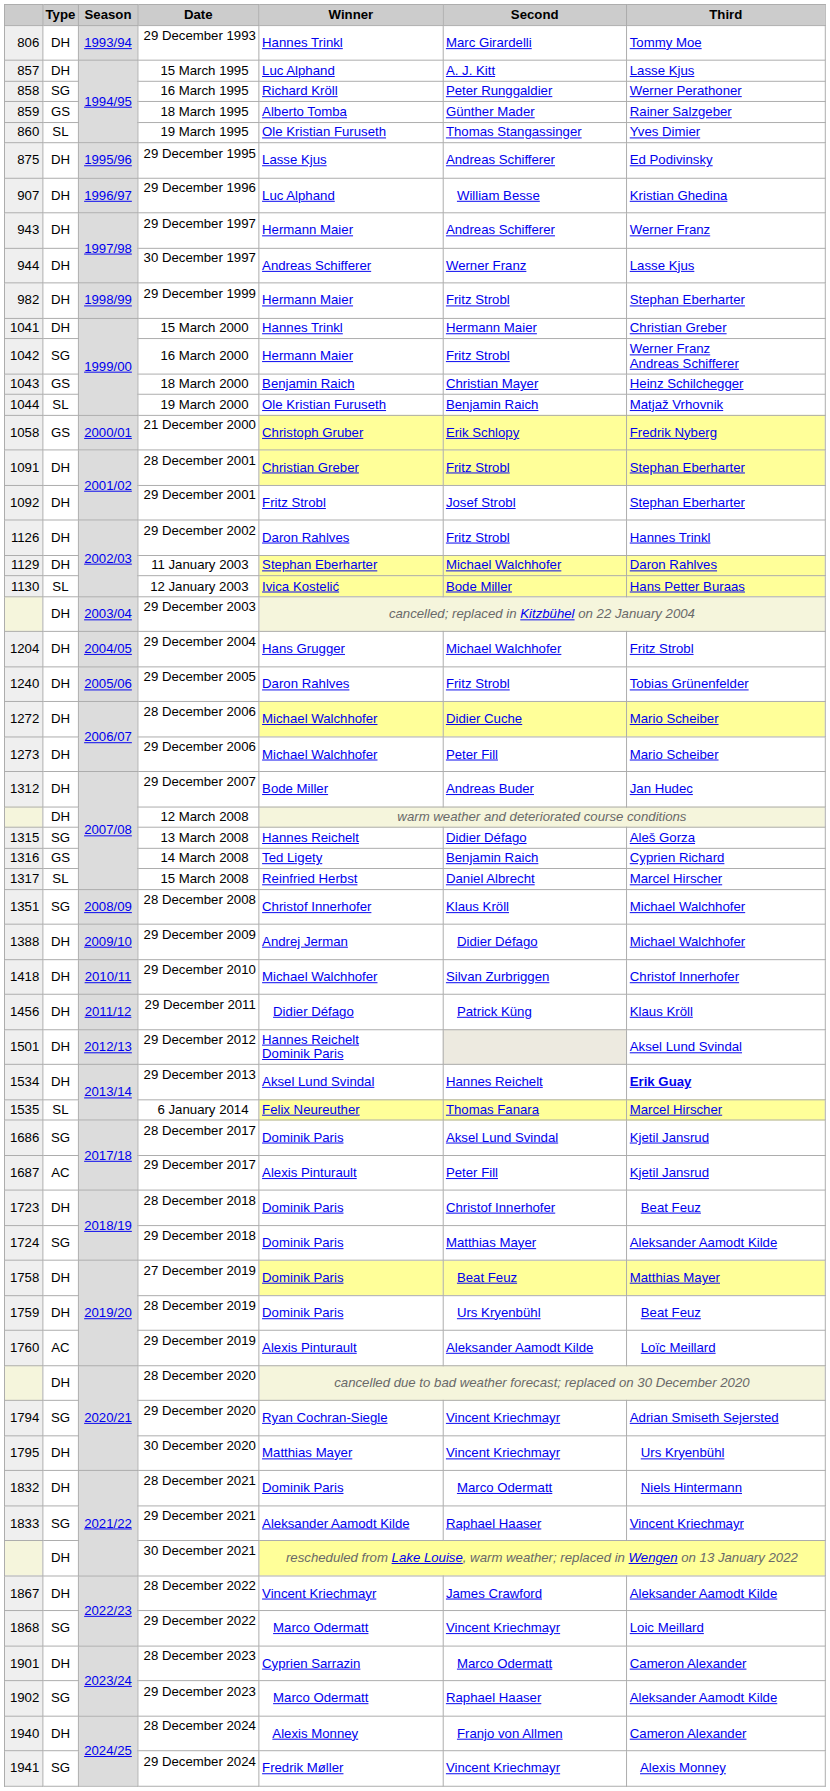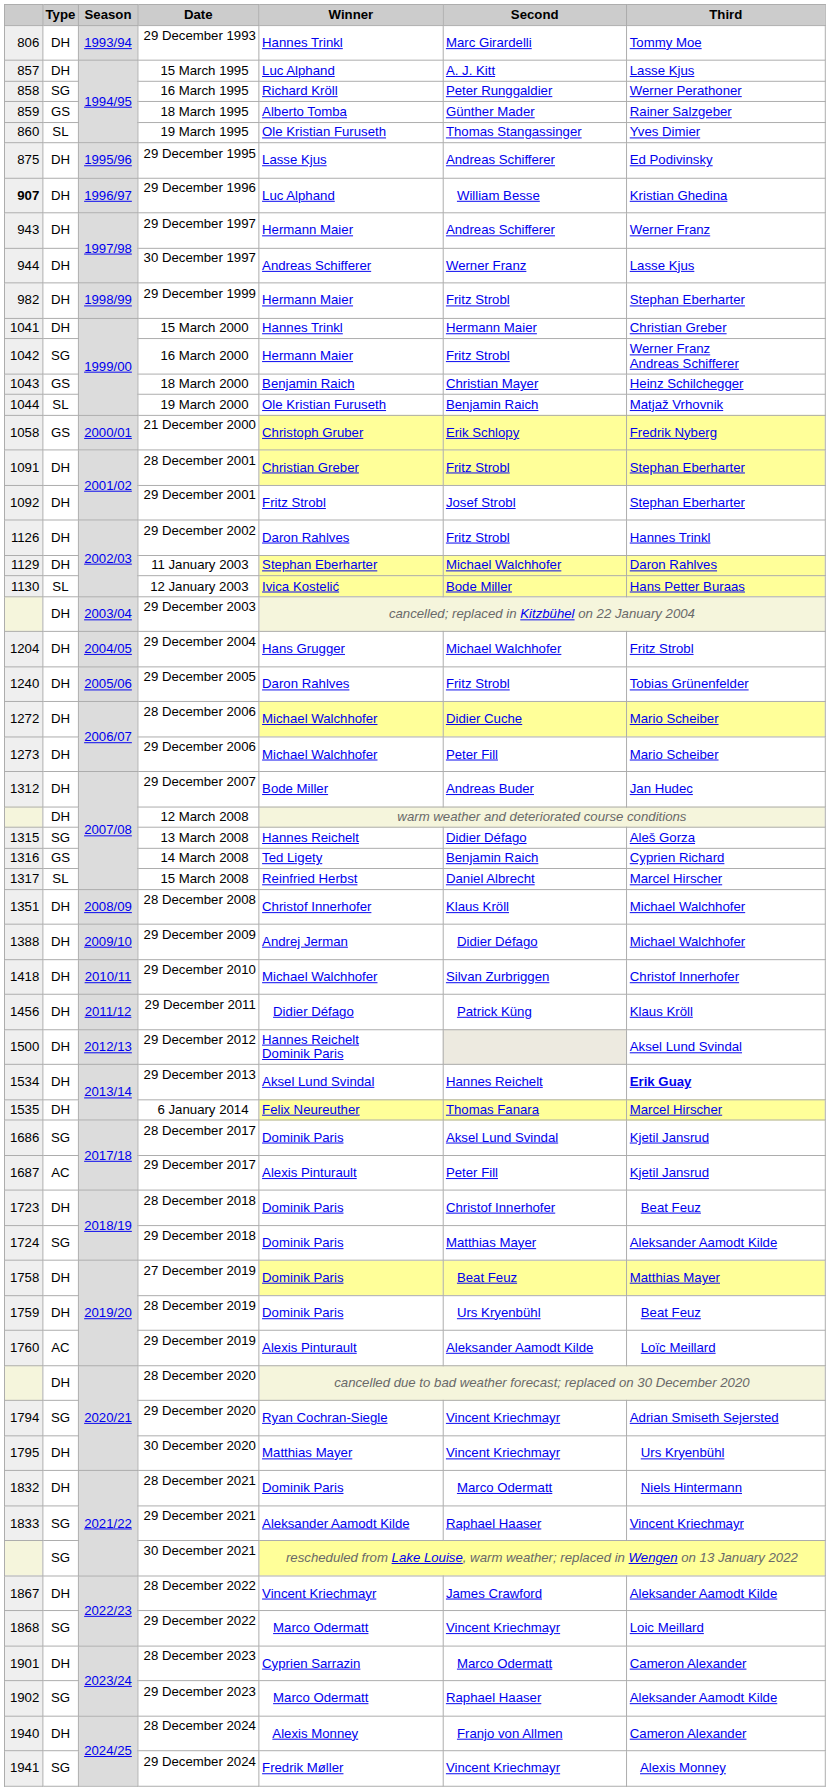 <table class="wikitable plainrowheaders" style="background:#fff; font-size:86%; line-height:15px; border:grey solid 1px; border-collapse:collapse;">
 <tr>
 <th style="background-color: #ccc;" width="33"></th>
 <th style="background-color: #ccc;" width="30">Type</th>
 <th style="background-color: #ccc;" width="55">Season</th>
 <th style="background-color: #ccc;" width="120">Date</th>
 <th style="background:#ccc;" width="185">Winner</th>
 <th style="background:#ccc;" width="185">Second</th>
 <th style="background:#ccc;" width="200">Third</th>
 </tr>
 <tr>
 <td align=right align=center bgcolor="#EFEFEF">806</td>
 <td align=center>DH</td>
 <td bgcolor=gainsboro align=center><a href='#'>1993/94</a></td>
 <td align=right>29 December 1993  </td>
 <td> <a href='#'>Hannes Trinkl</a></td>
 <td> <a href='#'>Marc Girardelli</a></td>
 <td> <a href='#'>Tommy Moe</a></td>
 </tr>
 <tr>
 <td align=right align=center bgcolor="#EFEFEF">857</td>
 <td align=center>DH</td>
 <td bgcolor=gainsboro align=center rowspan=4><a href='#'>1994/95</a></td>
 <td align=right>15 March 1995  </td>
 <td> <a href='#'>Luc Alphand</a></td>
 <td> <a href='#'>A. J. Kitt</a></td>
 <td> <a href='#'>Lasse Kjus</a></td>
 </tr>
 <tr>
 <td align=right align=center bgcolor="#EFEFEF">858</td>
 <td align=center>SG</td>
 <td align=right>16 March 1995  </td>
 <td> <a href='#'>Richard Kröll</a></td>
 <td> <a href='#'>Peter Runggaldier</a></td>
 <td> <a href='#'>Werner Perathoner</a></td>
 </tr>
 <tr>
 <td align=right align=center bgcolor="#EFEFEF">859</td>
 <td align=center>GS</td>
 <td align=right>18 March 1995  </td>
 <td> <a href='#'>Alberto Tomba</a></td>
 <td> <a href='#'>Günther Mader</a></td>
 <td> <a href='#'>Rainer Salzgeber</a></td>
 </tr>
 <tr>
 <td align=right align=center bgcolor="#EFEFEF">860</td>
 <td align=center>SL</td>
 <td align=right>19 March 1995  </td>
 <td> <a href='#'>Ole Kristian Furuseth</a></td>
 <td> <a href='#'>Thomas Stangassinger</a></td>
 <td> <a href='#'>Yves Dimier</a></td>
 </tr>
 <tr>
 <td align=right align=center bgcolor="#EFEFEF">875</td>
 <td align=center>DH</td>
 <td bgcolor=gainsboro align=center><a href='#'>1995/96</a></td>
 <td align=right>29 December 1995  </td>
 <td> <a href='#'>Lasse Kjus</a></td>
 <td> <a href='#'>Andreas Schifferer</a></td>
 <td> <a href='#'>Ed Podivinsky</a></td>
 </tr>
 <tr>
-<td align=right align=center bgcolor="#EFEFEF">907</td>
+<td align=right align=center bgcolor="#EFEFEF"><strong>907</strong></td>
 <td align=center>DH</td>
 <td bgcolor=gainsboro align=center><a href='#'>1996/97</a></td>
 <td align=right>29 December 1996  </td>
 <td> <a href='#'>Luc Alphand</a></td>
 <td>   <a href='#'>William Besse</a></td>
 <td> <a href='#'>Kristian Ghedina</a></td>
 </tr>
 <tr>
 <td align=right align=center bgcolor="#EFEFEF">943</td>
 <td align=center>DH</td>
 <td bgcolor=gainsboro align=center rowspan=2><a href='#'>1997/98</a></td>
 <td align=right>29 December 1997  </td>
 <td> <a href='#'>Hermann Maier</a></td>
 <td> <a href='#'>Andreas Schifferer</a></td>
 <td> <a href='#'>Werner Franz</a></td>
 </tr>
 <tr>
 <td align=right align=center bgcolor="#EFEFEF">944</td>
 <td align=center>DH</td>
 <td align=right>30 December 1997  </td>
 <td> <a href='#'>Andreas Schifferer</a></td>
 <td> <a href='#'>Werner Franz</a></td>
 <td> <a href='#'>Lasse Kjus</a></td>
 </tr>
 <tr>
 <td align=right align=center bgcolor="#EFEFEF">982</td>
 <td align=center>DH</td>
 <td bgcolor=gainsboro align=center><a href='#'>1998/99</a></td>
 <td align=right>29 December 1999  </td>
 <td> <a href='#'>Hermann Maier</a></td>
 <td> <a href='#'>Fritz Strobl</a></td>
 <td> <a href='#'>Stephan Eberharter</a></td>
 </tr>
 <tr>
 <td align=right align=center bgcolor="#EFEFEF">1041</td>
 <td align=center>DH</td>
 <td bgcolor=gainsboro align=center rowspan=4><a href='#'>1999/00</a></td>
 <td align=right>15 March 2000  </td>
 <td> <a href='#'>Hannes Trinkl</a></td>
 <td> <a href='#'>Hermann Maier</a></td>
 <td> <a href='#'>Christian Greber</a></td>
 </tr>
 <tr>
 <td align=right align=center bgcolor="#EFEFEF">1042</td>
 <td align=center>SG</td>
 <td align=right>16 March 2000  </td>
 <td> <a href='#'>Hermann Maier</a></td>
 <td> <a href='#'>Fritz Strobl</a></td>
 <td> <a href='#'>Werner Franz</a><br> <a href='#'>Andreas Schifferer</a></td>
 </tr>
 <tr>
 <td align=right align=center bgcolor="#EFEFEF">1043</td>
 <td align=center>GS</td>
 <td align=right>18 March 2000  </td>
 <td> <a href='#'>Benjamin Raich</a></td>
 <td> <a href='#'>Christian Mayer</a></td>
 <td> <a href='#'>Heinz Schilchegger</a></td>
 </tr>
 <tr>
 <td align=right align=center bgcolor="#EFEFEF">1044</td>
 <td align=center>SL</td>
 <td align=right>19 March 2000  </td>
 <td> <a href='#'>Ole Kristian Furuseth</a></td>
 <td> <a href='#'>Benjamin Raich</a></td>
 <td> <a href='#'>Matjaž Vrhovnik</a></td>
 </tr>
 <tr>
 <td align=right align=center bgcolor="#EFEFEF">1058</td>
 <td align=center>GS</td>
 <td bgcolor=gainsboro align=center><a href='#'>2000/01</a></td>
 <td align=right>21 December 2000  </td>
 <td bgcolor=#FFFF99> <a href='#'>Christoph Gruber</a></td>
 <td bgcolor=#FFFF99> <a href='#'>Erik Schlopy</a></td>
 <td bgcolor=#FFFF99> <a href='#'>Fredrik Nyberg</a></td>
 </tr>
 <tr>
 <td align=right align=center bgcolor="#EFEFEF">1091</td>
 <td align=center>DH</td>
 <td bgcolor=gainsboro align=center rowspan=2><a href='#'>2001/02</a></td>
 <td align=right>28 December 2001  </td>
 <td bgcolor=#FFFF99> <a href='#'>Christian Greber</a></td>
 <td bgcolor=#FFFF99> <a href='#'>Fritz Strobl</a></td>
 <td bgcolor=#FFFF99> <a href='#'>Stephan Eberharter</a></td>
 </tr>
 <tr>
 <td align=right align=center bgcolor="#EFEFEF">1092</td>
 <td align=center>DH</td>
 <td align=right>29 December 2001  </td>
 <td> <a href='#'>Fritz Strobl</a></td>
 <td> <a href='#'>Josef Strobl</a></td>
 <td> <a href='#'>Stephan Eberharter</a></td>
 </tr>
 <tr>
 <td align=right align=center bgcolor="#EFEFEF">1126</td>
 <td align=center>DH</td>
 <td bgcolor=gainsboro align=center rowspan=3><a href='#'>2002/03</a></td>
 <td align=right>29 December 2002  </td>
 <td> <a href='#'>Daron Rahlves</a></td>
 <td> <a href='#'>Fritz Strobl</a></td>
 <td> <a href='#'>Hannes Trinkl</a></td>
 </tr>
 <tr>
 <td align=right align=center bgcolor="#EFEFEF">1129</td>
 <td align=center>DH</td>
 <td align=right>11 January 2003  </td>
 <td bgcolor=#FFFF99> <a href='#'>Stephan Eberharter</a></td>
 <td bgcolor=#FFFF99> <a href='#'>Michael Walchhofer</a></td>
 <td bgcolor=#FFFF99> <a href='#'>Daron Rahlves</a></td>
 </tr>
 <tr>
 <td align=right align=center bgcolor="#EFEFEF">1130</td>
 <td align=center>SL</td>
 <td align=right>12 January 2003  </td>
 <td bgcolor=#FFFF99> <a href='#'>Ivica Kostelić</a></td>
 <td bgcolor=#FFFF99> <a href='#'>Bode Miller</a></td>
 <td bgcolor=#FFFF99> <a href='#'>Hans Petter Buraas</a></td>
 </tr>
 <tr>
 <td align=right align=center bgcolor="#F5F5DC"></td>
 <td align=center>DH</td>
 <td bgcolor=gainsboro align=center><a href='#'>2003/04</a></td>
 <td align=right>29 December 2003  </td>
 <td colspan=3 style=color:#696969 align=center bgcolor="F5F5DC"><em>cancelled; replaced in <a href='#'>Kitzbühel</a> on 22 January 2004</em></td>
 </tr>
 <tr>
 <td align=right align=center bgcolor="#EFEFEF">1204</td>
 <td align=center>DH</td>
 <td bgcolor=gainsboro align=center><a href='#'>2004/05</a></td>
 <td align=right>29 December 2004  </td>
 <td> <a href='#'>Hans Grugger</a></td>
 <td> <a href='#'>Michael Walchhofer</a></td>
 <td> <a href='#'>Fritz Strobl</a></td>
 </tr>
 <tr>
 <td align=right align=center bgcolor="#EFEFEF">1240</td>
 <td align=center>DH</td>
 <td bgcolor=gainsboro align=center><a href='#'>2005/06</a></td>
 <td align=right>29 December 2005  </td>
 <td> <a href='#'>Daron Rahlves</a></td>
 <td> <a href='#'>Fritz Strobl</a></td>
 <td> <a href='#'>Tobias Grünenfelder</a></td>
 </tr>
 <tr>
 <td align=right align=center bgcolor="#EFEFEF">1272</td>
 <td align=center>DH</td>
 <td bgcolor=gainsboro align=center rowspan=2><a href='#'>2006/07</a></td>
 <td align=right>28 December 2006  </td>
 <td bgcolor=#FFFF99> <a href='#'>Michael Walchhofer</a></td>
 <td bgcolor=#FFFF99> <a href='#'>Didier Cuche</a></td>
 <td bgcolor=#FFFF99> <a href='#'>Mario Scheiber</a></td>
 </tr>
 <tr>
 <td align=right align=center bgcolor="#EFEFEF">1273</td>
 <td align=center>DH</td>
 <td align=right>29 December 2006  </td>
 <td> <a href='#'>Michael Walchhofer</a></td>
 <td> <a href='#'>Peter Fill</a></td>
 <td> <a href='#'>Mario Scheiber</a></td>
 </tr>
 <tr>
 <td align=right align=center bgcolor="#EFEFEF">1312</td>
 <td align=center>DH</td>
 <td bgcolor=gainsboro align=center rowspan=5><a href='#'>2007/08</a></td>
 <td align=right>29 December 2007  </td>
 <td> <a href='#'>Bode Miller</a></td>
 <td> <a href='#'>Andreas Buder</a></td>
 <td> <a href='#'>Jan Hudec</a></td>
 </tr>
 <tr>
 <td align=right align=center  bgcolor="F5F5DC"></td>
 <td align=center>DH</td>
 <td align=right>12 March 2008  </td>
 <td colspan=3 align=center style=color:#696969 bgcolor="F5F5DC"><em>warm weather and deteriorated course conditions</em></td>
 </tr>
 <tr>
 <td align=right align=center bgcolor="#EFEFEF">1315</td>
 <td align=center>SG</td>
 <td align=right>13 March 2008  </td>
 <td> <a href='#'>Hannes Reichelt</a></td>
 <td> <a href='#'>Didier Défago</a></td>
 <td> <a href='#'>Aleš Gorza</a></td>
 </tr>
 <tr>
 <td align=right align=center bgcolor="#EFEFEF">1316</td>
 <td align=center>GS</td>
 <td align=right>14 March 2008  </td>
 <td> <a href='#'>Ted Ligety</a></td>
 <td> <a href='#'>Benjamin Raich</a></td>
 <td> <a href='#'>Cyprien Richard</a></td>
 </tr>
 <tr>
 <td align=right align=center bgcolor="#EFEFEF">1317</td>
 <td align=center>SL</td>
 <td align=right>15 March 2008  </td>
 <td> <a href='#'>Reinfried Herbst</a></td>
 <td> <a href='#'>Daniel Albrecht</a></td>
 <td> <a href='#'>Marcel Hirscher</a></td>
 </tr>
 <tr>
 <td align=right align=center bgcolor="#EFEFEF">1351</td>
-<td align=center>SG</td>
+<td align=center>DH</td>
 <td bgcolor=gainsboro align=center><a href='#'>2008/09</a></td>
 <td align=right>28 December 2008  </td>
 <td> <a href='#'>Christof Innerhofer</a></td>
 <td> <a href='#'>Klaus Kröll</a></td>
 <td> <a href='#'>Michael Walchhofer</a></td>
 </tr>
 <tr>
 <td align=right align=center bgcolor="#EFEFEF">1388</td>
 <td align=center>DH</td>
 <td bgcolor=gainsboro align=center><a href='#'>2009/10</a></td>
 <td align=right>29 December 2009  </td>
 <td> <a href='#'>Andrej Jerman</a></td>
 <td>   <a href='#'>Didier Défago</a></td>
 <td> <a href='#'>Michael Walchhofer</a></td>
 </tr>
 <tr>
 <td align=right align=center bgcolor="#EFEFEF">1418</td>
 <td align=center>DH</td>
 <td bgcolor=gainsboro align=center><a href='#'>2010/11</a></td>
 <td align=right>29 December 2010  </td>
 <td> <a href='#'>Michael Walchhofer</a></td>
 <td> <a href='#'>Silvan Zurbriggen</a></td>
 <td> <a href='#'>Christof Innerhofer</a></td>
 </tr>
 <tr>
 <td align=right align=center bgcolor="#EFEFEF">1456</td>
 <td align=center>DH</td>
 <td bgcolor=gainsboro align=center><a href='#'>2011/12</a></td>
 <td align=right>29 December 2011  </td>
 <td>   <a href='#'>Didier Défago</a></td>
 <td>   <a href='#'>Patrick Küng</a></td>
 <td> <a href='#'>Klaus Kröll</a></td>
 </tr>
 <tr>
-<td align=right align=center bgcolor="#EFEFEF">1501</td>
+<td align=right align=center bgcolor="#EFEFEF">1500</td>
 <td align=center>DH</td>
 <td bgcolor=gainsboro align=center><a href='#'>2012/13</a></td>
 <td align=right>29 December 2012  </td>
 <td> <a href='#'>Hannes Reichelt</a><br> <a href='#'>Dominik Paris</a></td>
 <td bgcolor="EDEAE0"></td>
 <td> <a href='#'>Aksel Lund Svindal</a></td>
 </tr>
 <tr>
 <td align=right align=center bgcolor="#EFEFEF">1534</td>
 <td align=center>DH</td>
 <td bgcolor=gainsboro align=center rowspan=2><a href='#'>2013/14</a></td>
 <td align=right>29 December 2013  </td>
 <td> <a href='#'>Aksel Lund Svindal</a></td>
 <td> <a href='#'>Hannes Reichelt</a></td>
 <td><strong> <a href='#'>Erik Guay</a></strong></td>
 </tr>
 <tr>
 <td align=right align=center bgcolor="#EFEFEF">1535</td>
-<td align=center>SL</td>
+<td align=center>DH</td>
 <td align=right>6 January 2014  </td>
 <td bgcolor=#FFFF99> <a href='#'>Felix Neureuther</a></td>
 <td bgcolor=#FFFF99> <a href='#'>Thomas Fanara</a></td>
 <td bgcolor=#FFFF99> <a href='#'>Marcel Hirscher</a></td>
 </tr>
 <tr>
 <td align=right align=center bgcolor="#EFEFEF">1686</td>
 <td align=center>SG</td>
 <td bgcolor=gainsboro align=center rowspan=2><a href='#'>2017/18</a></td>
 <td align=right>28 December 2017  </td>
 <td> <a href='#'>Dominik Paris</a></td>
 <td> <a href='#'>Aksel Lund Svindal</a></td>
 <td> <a href='#'>Kjetil Jansrud</a></td>
 </tr>
 <tr>
 <td align=right align=center bgcolor="#EFEFEF">1687</td>
 <td align=center>AC</td>
 <td align=right>29 December 2017  </td>
 <td> <a href='#'>Alexis Pinturault</a></td>
 <td> <a href='#'>Peter Fill</a></td>
 <td> <a href='#'>Kjetil Jansrud</a></td>
 </tr>
 <tr>
 <td align=right align=center bgcolor="#EFEFEF">1723</td>
 <td align=center>DH</td>
 <td bgcolor=gainsboro align=center rowspan=2><a href='#'>2018/19</a></td>
 <td align=right>28 December 2018  </td>
 <td> <a href='#'>Dominik Paris</a></td>
 <td> <a href='#'>Christof Innerhofer</a></td>
 <td>   <a href='#'>Beat Feuz</a></td>
 </tr>
 <tr>
 <td align=right align=center bgcolor="#EFEFEF">1724</td>
 <td align=center>SG</td>
 <td align=right>29 December 2018  </td>
 <td> <a href='#'>Dominik Paris</a></td>
 <td> <a href='#'>Matthias Mayer</a></td>
 <td> <a href='#'>Aleksander Aamodt Kilde</a></td>
 </tr>
 <tr>
 <td align=right align=center bgcolor="#EFEFEF">1758</td>
 <td align=center>DH</td>
 <td bgcolor=gainsboro align=center rowspan=3><a href='#'>2019/20</a></td>
 <td align=right>27 December 2019  </td>
 <td bgcolor=#FFFF99> <a href='#'>Dominik Paris</a></td>
 <td bgcolor=#FFFF99>   <a href='#'>Beat Feuz</a></td>
 <td bgcolor=#FFFF99> <a href='#'>Matthias Mayer</a></td>
 </tr>
 <tr>
 <td align=right align=center bgcolor="#EFEFEF">1759</td>
 <td align=center>DH</td>
 <td align=right>28 December 2019  </td>
 <td> <a href='#'>Dominik Paris</a></td>
 <td>   <a href='#'>Urs Kryenbühl</a></td>
 <td>   <a href='#'>Beat Feuz</a></td>
 </tr>
 <tr>
 <td align=right align=center bgcolor="#EFEFEF">1760</td>
 <td align=center>AC</td>
 <td align=right>29 December 2019  </td>
 <td> <a href='#'>Alexis Pinturault</a></td>
 <td> <a href='#'>Aleksander Aamodt Kilde</a></td>
 <td>   <a href='#'>Loïc Meillard</a></td>
 </tr>
 <tr>
 <td align=right align=center bgcolor="F5F5DC"></td>
 <td align=center>DH</td>
 <td bgcolor=gainsboro align=center rowspan=3><a href='#'>2020/21</a></td>
 <td align=right>28 December 2020  </td>
 <td colspan=3 align=center style=color:#696969 bgcolor="F5F5DC"><em>cancelled due to bad weather forecast; replaced on 30 December 2020</em></td>
 </tr>
 <tr>
 <td align=right align=center bgcolor="#EFEFEF">1794</td>
 <td align=center>SG</td>
 <td align=right>29 December 2020  </td>
 <td> <a href='#'>Ryan Cochran-Siegle</a></td>
 <td> <a href='#'>Vincent Kriechmayr</a></td>
 <td> <a href='#'>Adrian Smiseth Sejersted</a></td>
 </tr>
 <tr>
 <td align=right align=center bgcolor="#EFEFEF">1795</td>
 <td align=center>DH</td>
 <td align=right>30 December 2020  </td>
 <td> <a href='#'>Matthias Mayer</a></td>
 <td> <a href='#'>Vincent Kriechmayr</a></td>
 <td>   <a href='#'>Urs Kryenbühl</a></td>
 </tr>
 <tr>
 <td align=right align=center bgcolor="#EFEFEF">1832</td>
 <td align=center>DH</td>
 <td bgcolor=gainsboro align=center rowspan=3><a href='#'>2021/22</a></td>
 <td align=right>28 December 2021  </td>
 <td> <a href='#'>Dominik Paris</a></td>
 <td>   <a href='#'>Marco Odermatt</a></td>
 <td>   <a href='#'>Niels Hintermann</a></td>
 </tr>
 <tr>
 <td align=right align=center bgcolor="#EFEFEF">1833</td>
 <td align=center>SG</td>
 <td align=right>29 December 2021  </td>
 <td> <a href='#'>Aleksander Aamodt Kilde</a></td>
 <td> <a href='#'>Raphael Haaser</a></td>
 <td> <a href='#'>Vincent Kriechmayr</a></td>
 </tr>
 <tr>
 <td align=right align=center bgcolor="F5F5DC"></td>
-<td align=center>DH</td>
+<td align=center>SG</td>
 <td align=right>30 December 2021  </td>
 <td bgcolor=#FFFF99 colspan=3 style=color:#696969 align=center bgcolor="F5F5DC"><em>rescheduled from <a href='#'>Lake Louise</a>, warm weather; replaced in <a href='#'>Wengen</a> on 13 January 2022</em></td>
 </tr>
 <tr>
 <td align=right align=center bgcolor="#EFEFEF">1867</td>
 <td align=center>DH</td>
 <td bgcolor=gainsboro align=center rowspan=2><a href='#'>2022/23</a></td>
 <td align=right>28 December 2022  </td>
 <td> <a href='#'>Vincent Kriechmayr</a></td>
 <td> <a href='#'>James Crawford</a></td>
 <td> <a href='#'>Aleksander Aamodt Kilde</a></td>
 </tr>
 <tr>
 <td align=right align=center bgcolor="#EFEFEF">1868</td>
 <td align=center>SG</td>
 <td align=right>29 December 2022  </td>
 <td>   <a href='#'>Marco Odermatt</a></td>
 <td> <a href='#'>Vincent Kriechmayr</a></td>
 <td> <a href='#'>Loic Meillard</a></td>
 </tr>
 <tr>
 <td align=right align=center bgcolor="#EFEFEF">1901</td>
 <td align=center>DH</td>
 <td bgcolor=gainsboro align=center rowspan=2><a href='#'>2023/24</a></td>
 <td align="right">28 December 2023  </td>
 <td> <a href='#'>Cyprien Sarrazin</a></td>
 <td>   <a href='#'>Marco Odermatt</a></td>
 <td> <a href='#'>Cameron Alexander</a></td>
 </tr>
 <tr>
 <td align=right align=center bgcolor="#EFEFEF">1902</td>
 <td align=center>SG</td>
 <td align="right">29 December 2023  </td>
 <td>   <a href='#'>Marco Odermatt</a></td>
 <td> <a href='#'>Raphael Haaser</a></td>
 <td> <a href='#'>Aleksander Aamodt Kilde</a></td>
 </tr>
 <tr>
 <td align=right align=center bgcolor="#EFEFEF">1940</td>
 <td align=center>DH</td>
 <td bgcolor=gainsboro align=center rowspan=2><a href='#'>2024/25</a></td>
 <td align="right">28 December 2024  </td>
 <td>   <a href='#'>Alexis Monney</a></td>
 <td>   <a href='#'>Franjo von Allmen</a></td>
 <td> <a href='#'>Cameron Alexander</a></td>
 </tr>
 <tr>
 <td align=right align=center bgcolor="#EFEFEF">1941</td>
 <td align=center>SG</td>
 <td align="right">29 December 2024  </td>
 <td> <a href='#'>Fredrik Møller</a></td>
 <td> <a href='#'>Vincent Kriechmayr</a></td>
 <td>   <a href='#'>Alexis Monney</a></td>
 </tr>
 </table>
